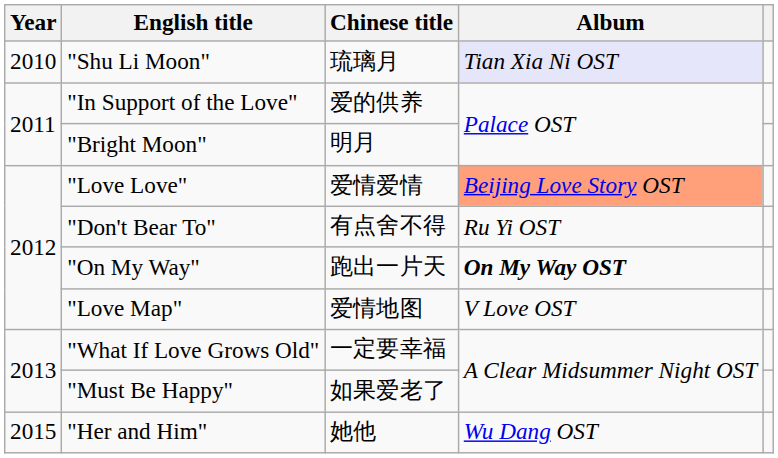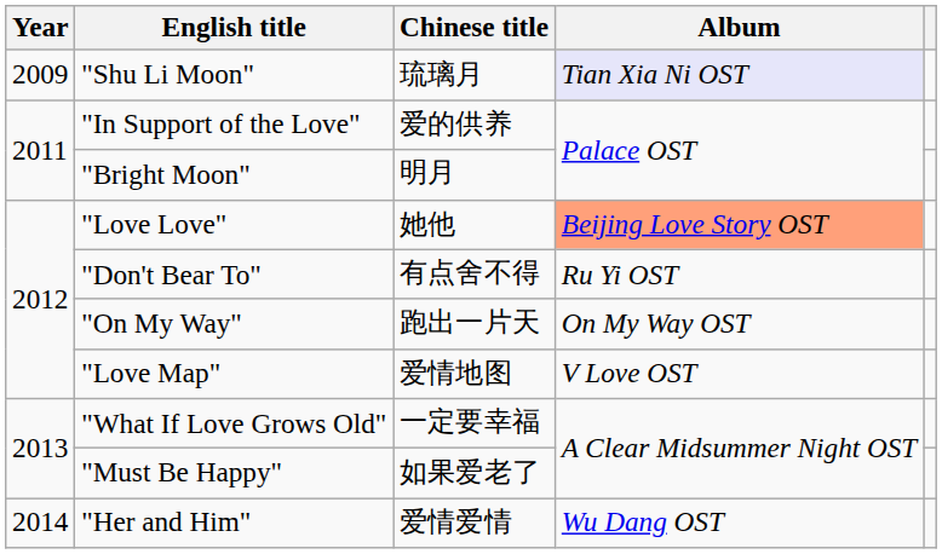 <table class="wikitable sortable">
 <tr>
 <th>Year</th>
 <th>English title</th>
 <th>Chinese title</th>
 <th>Album</th>
 <th class="unsortable"></th>
 </tr>
 <tr>
-<td>2010</td>
+<td>2009</td>
 <td>"Shu Li Moon"</td>
 <td>琉璃月</td>
 <td style="background: lavender;"><em>Tian Xia Ni OST</em></td>
 <td></td>
 </tr>
 <tr>
 <td rowspan=2>2011</td>
 <td>"In Support of the Love"</td>
 <td>爱的供养</td>
 <td rowspan=2><em><a href='#'>Palace</a> OST</em></td>
 <td></td>
 </tr>
 <tr>
 <td>"Bright Moon"</td>
 <td>明月</td>
 <td></td>
 </tr>
 <tr>
 <td rowspan=4>2012</td>
 <td>"Love Love"</td>
-<td>爱情爱情</td>
+<td>她他</td>
 <td style="background: lightsalmon;"><em><a href='#'>Beijing Love Story</a> OST</em></td>
 <td></td>
 </tr>
 <tr>
 <td>"Don't Bear To"</td>
 <td>有点舍不得</td>
 <td><em>Ru Yi OST</em></td>
 <td></td>
 </tr>
 <tr>
 <td>"On My Way"</td>
 <td>跑出一片天</td>
-<td><strong><em>On My Way OST</em></strong></td>
+<td><em>On My Way OST</em></td>
 <td></td>
 </tr>
 <tr>
 <td>"Love Map"</td>
 <td>爱情地图</td>
 <td><em>V Love OST</em></td>
 <td></td>
 </tr>
 <tr>
 <td rowspan=2>2013</td>
 <td>"What If Love Grows Old"</td>
 <td>一定要幸福</td>
 <td rowspan=2><em>A Clear Midsummer Night OST</em></td>
 <td></td>
 </tr>
 <tr>
 <td>"Must Be Happy"</td>
 <td>如果爱老了</td>
 <td></td>
 </tr>
 <tr>
-<td>2015</td>
+<td>2014</td>
 <td>"Her and Him"</td>
-<td>她他</td>
+<td>爱情爱情</td>
 <td><em><a href='#'>Wu Dang</a> OST</em></td>
 <td></td>
 </tr>
 </table>
